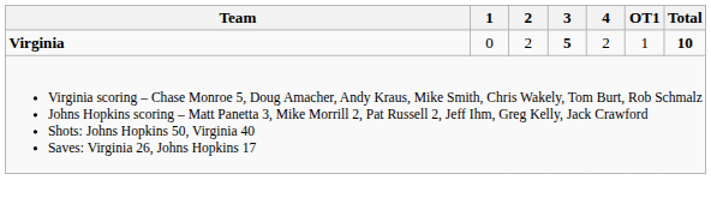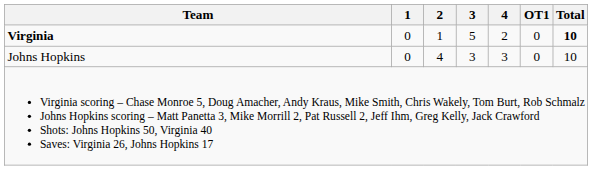 <table class="wikitable" style="text-align:center; max-width:45em">
 <tr>
 <th>Team</th>
 <th style="width:2em">1</th>
 <th style="width:2em">2</th>
 <th style="width:2em">3</th>
 <th style="width:2em">4</th>
 <th style="width:2em">OT1</th>
 <th style="width:2em">Total</th>
 </tr>
 <tr>
 <td style="text-align:left"><strong>Virginia</strong></td>
 <td>0</td>
+<td>1</td>
+<td>5</td>
 <td>2</td>
-<td><strong>5</strong></td>
-<td>2</td>
-<td>1</td>
+<td>0</td>
 <td><strong>10</strong></td>
+</tr>
+<tr>
+<td style="text-align:left">Johns Hopkins</td>
+<td>0</td>
+<td>4</td>
+<td>3</td>
+<td>3</td>
+<td>0</td>
+<td>10</td>
 </tr>
 <tr>
 <td colspan=7 style="font-size:88%; text-align:left"><br><ul><li>Virginia scoring – Chase Monroe 5, Doug Amacher, Andy Kraus, Mike Smith, Chris Wakely, Tom Burt, Rob Schmalz</li><li>Johns Hopkins scoring – Matt Panetta 3, Mike Morrill 2, Pat Russell 2, Jeff Ihm, Greg Kelly, Jack Crawford</li><li>Shots: Johns Hopkins 50, Virginia 40</li><li>Saves: Virginia 26, Johns Hopkins 17</li></ul></td>
 </tr>
 </table>
